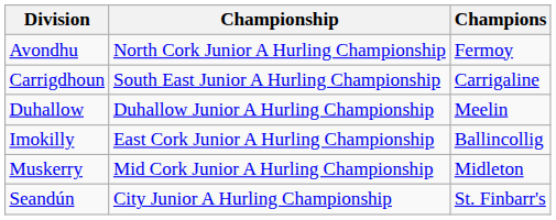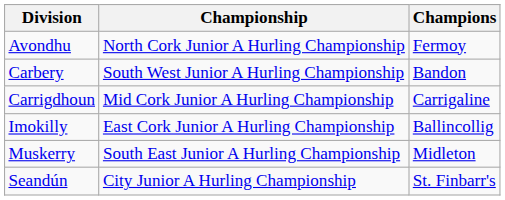 <table class="wikitable">
 <tr>
 <th>Division</th>
 <th>Championship</th>
 <th>Champions</th>
 </tr>
 <tr>
 <td><a href='#'>Avondhu</a></td>
 <td><a href='#'>North Cork Junior A Hurling Championship</a></td>
 <td><a href='#'>Fermoy</a></td>
 </tr>
 <tr>
-<td><a href='#'>Carrigdhoun</a></td>
-<td><a href='#'>South East Junior A Hurling Championship</a></td>
-<td><a href='#'>Carrigaline</a></td>
+<td><a href='#'>Carbery</a></td>
+<td><a href='#'>South West Junior A Hurling Championship</a></td>
+<td><a href='#'>Bandon</a></td>
 </tr>
 <tr>
-<td><a href='#'>Duhallow</a></td>
-<td><a href='#'>Duhallow Junior A Hurling Championship</a></td>
-<td><a href='#'>Meelin</a></td>
+<td><a href='#'>Carrigdhoun</a></td>
+<td><a href='#'>Mid Cork Junior A Hurling Championship</a></td>
+<td><a href='#'>Carrigaline</a></td>
 </tr>
 <tr>
 <td><a href='#'>Imokilly</a></td>
 <td><a href='#'>East Cork Junior A Hurling Championship</a></td>
 <td><a href='#'>Ballincollig</a></td>
 </tr>
 <tr>
 <td><a href='#'>Muskerry</a></td>
-<td><a href='#'>Mid Cork Junior A Hurling Championship</a></td>
+<td><a href='#'>South East Junior A Hurling Championship</a></td>
 <td><a href='#'>Midleton</a></td>
 </tr>
 <tr>
 <td><a href='#'>Seandún</a></td>
 <td><a href='#'>City Junior A Hurling Championship</a></td>
 <td><a href='#'>St. Finbarr's</a></td>
 </tr>
 </table>
